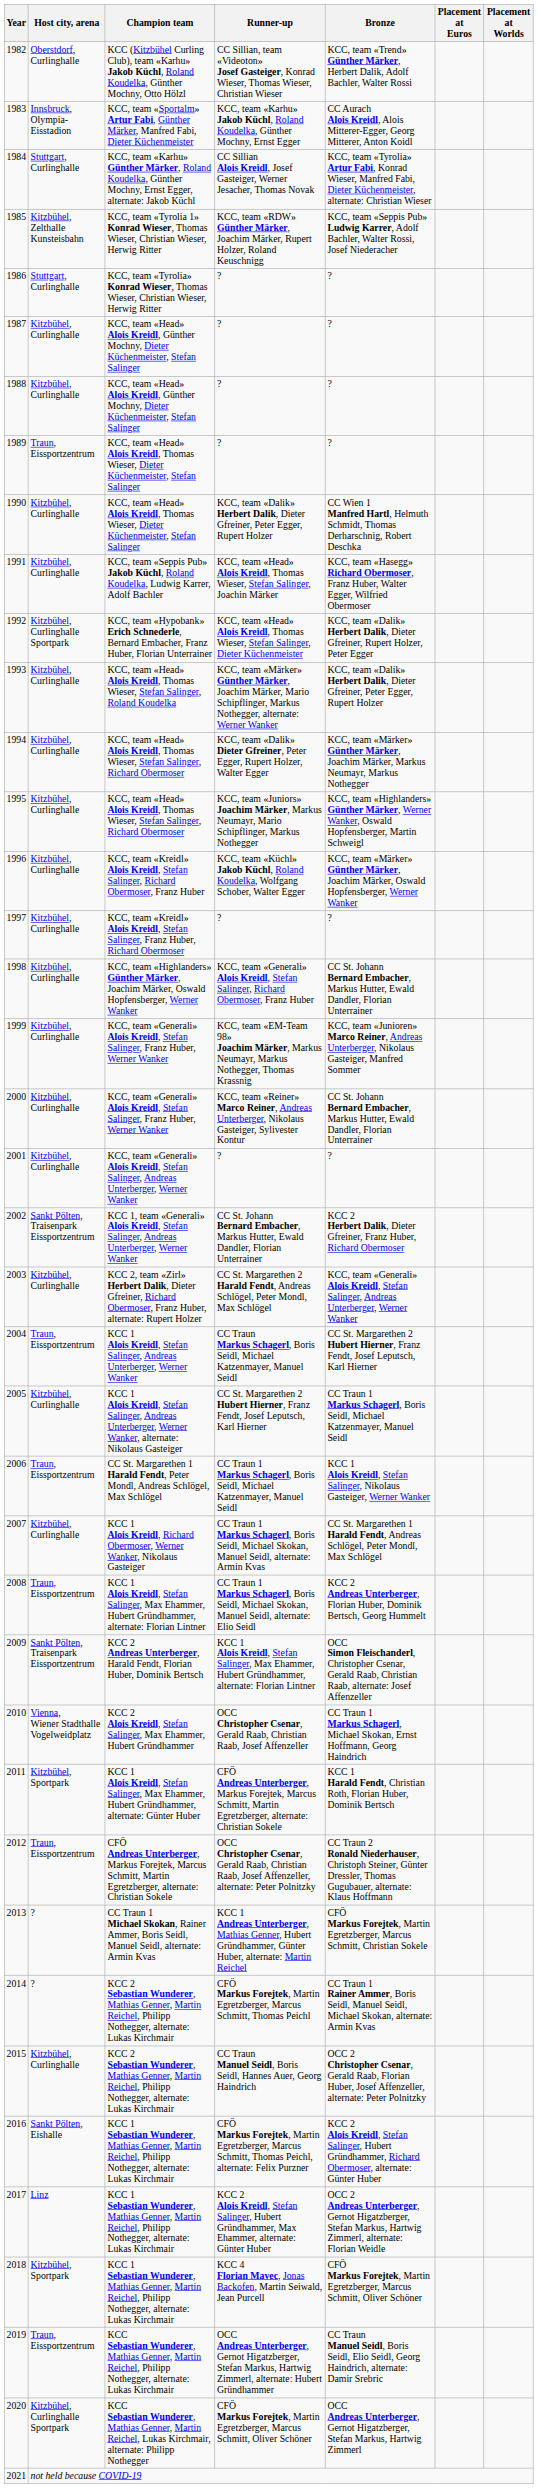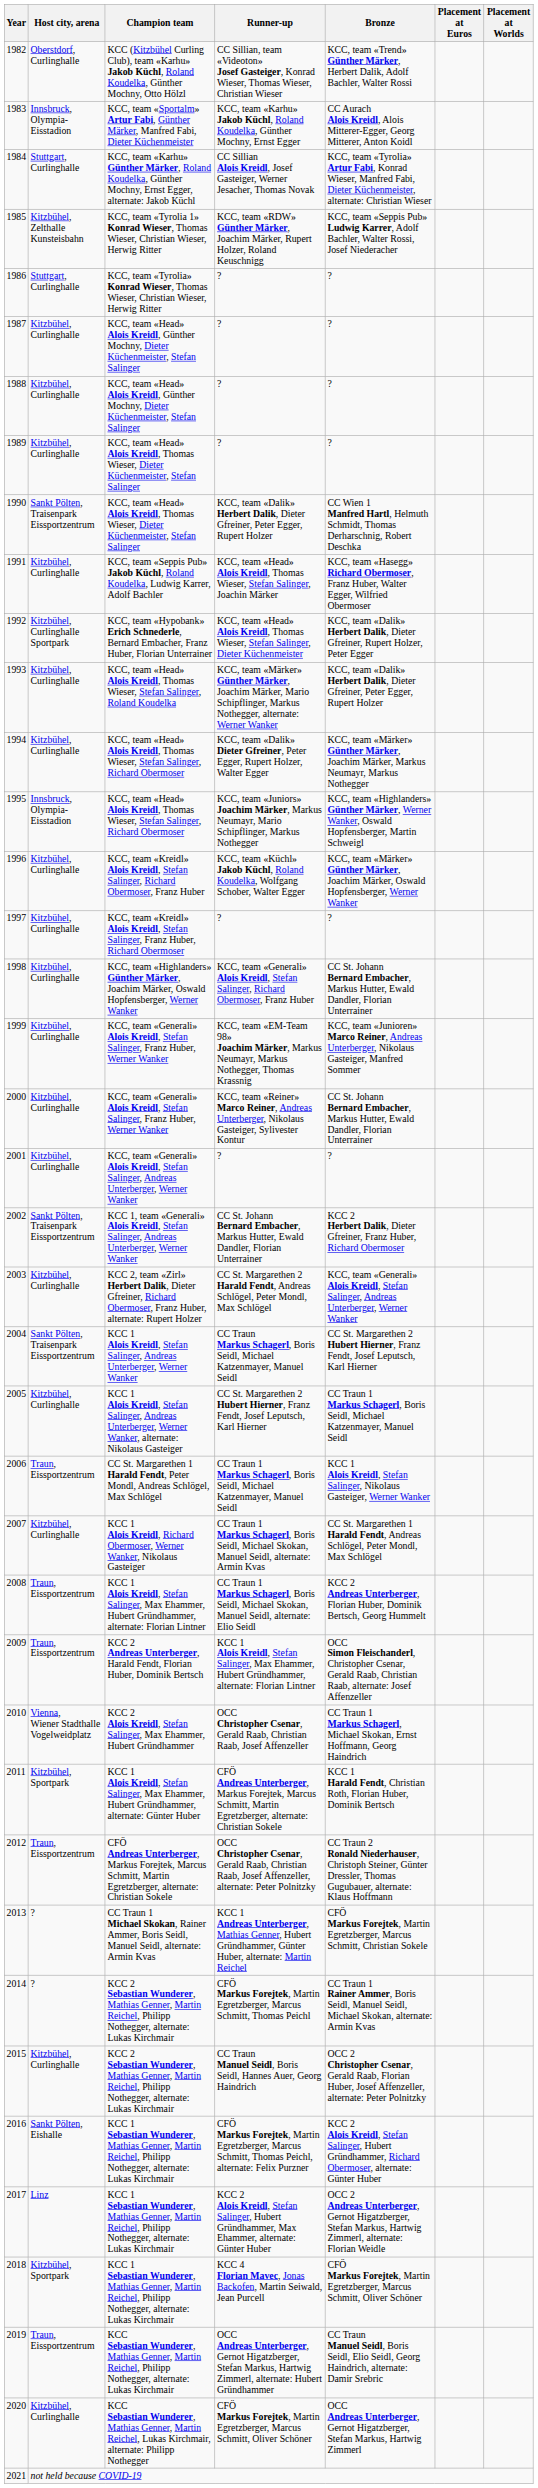 <table class="wikitable" border="1">
 <tr>
 <th>Year</th>
 <th>Host city, arena</th>
 <th>Champion team</th>
 <th>Runner-up</th>
 <th>Bronze</th>
 <th>Placement at<br>Euros</th>
 <th>Placement at<br>Worlds</th>
 </tr>
 <tr valign="top">
 <td>1982</td>
 <td><a href='#'>Oberstdorf</a>,<br>Curlinghalle</td>
 <td>KCC (<a href='#'>Kitzbühel</a> Curling Club), team «Karhu»<br><strong>Jakob Küchl</strong>, <a href='#'>Roland Koudelka</a>, Günther Mochny, Otto Hölzl</td>
 <td>CC Sillian, team «Videoton»<br><strong>Josef Gasteiger</strong>, Konrad Wieser, Thomas Wieser, Christian Wieser</td>
 <td>KCC, team «Trend»<br><strong><a href='#'>Günther Märker</a></strong>, Herbert Dalik, Adolf Bachler, Walter Rossi</td>
 <td></td>
 <td></td>
 </tr>
 <tr valign="top">
 <td>1983</td>
 <td><a href='#'>Innsbruck</a>,<br>Olympia-Eisstadion</td>
 <td>KCC, team «<a href='#'>Sportalm</a>»<br><strong><a href='#'>Artur Fabi</a></strong>, <a href='#'>Günther Märker</a>, Manfred Fabi, <a href='#'>Dieter Küchenmeister</a></td>
 <td>KCC, team «Karhu»<br><strong>Jakob Küchl</strong>, <a href='#'>Roland Koudelka</a>, Günther Mochny, Ernst Egger</td>
 <td>CC Aurach<br><strong><a href='#'>Alois Kreidl</a></strong>, Alois Mitterer-Egger, Georg Mitterer, Anton Koidl</td>
 <td></td>
 <td></td>
 </tr>
 <tr valign="top">
 <td>1984</td>
 <td><a href='#'>Stuttgart</a>,<br>Curlinghalle</td>
 <td>KCC, team «Karhu»<br><strong><a href='#'>Günther Märker</a></strong>, <a href='#'>Roland Koudelka</a>, Günther Mochny, Ernst Egger, alternate: Jakob Küchl</td>
 <td>CC Sillian<br><strong><a href='#'>Alois Kreidl</a></strong>, Josef Gasteiger, Werner Jesacher, Thomas Novak</td>
 <td>KCC, team «Tyrolia»<br><strong><a href='#'>Artur Fabi</a></strong>, Konrad Wieser, Manfred Fabi, <a href='#'>Dieter Küchenmeister</a>, alternate: Christian Wieser</td>
 <td></td>
 <td></td>
 </tr>
 <tr valign="top">
 <td>1985</td>
 <td><a href='#'>Kitzbühel</a>,<br>Zelthalle Kunsteisbahn</td>
 <td>KCC, team «Tyrolia 1»<br><strong>Konrad Wieser</strong>, Thomas Wieser, Christian Wieser, Herwig Ritter</td>
 <td>KCC, team «RDW»<br><strong><a href='#'>Günther Märker</a></strong>, Joachim Märker, Rupert Holzer, Roland Keuschnigg</td>
 <td>KCC, team «Seppis Pub»<br><strong>Ludwig Karrer</strong>, Adolf Bachler, Walter Rossi, Josef Niederacher</td>
 <td></td>
 <td></td>
 </tr>
 <tr valign="top">
 <td>1986</td>
 <td><a href='#'>Stuttgart</a>,<br>Curlinghalle</td>
 <td>KCC, team «Tyrolia»<br><strong>Konrad Wieser</strong>, Thomas Wieser, Christian Wieser, Herwig Ritter</td>
 <td>?</td>
 <td>?</td>
 <td></td>
 <td></td>
 </tr>
 <tr valign="top">
 <td>1987</td>
 <td><a href='#'>Kitzbühel</a>,<br>Curlinghalle</td>
 <td>KCC, team «Head»<br><strong><a href='#'>Alois Kreidl</a></strong>, Günther Mochny, <a href='#'>Dieter Küchenmeister</a>, <a href='#'>Stefan Salinger</a></td>
 <td>?</td>
 <td>?</td>
 <td></td>
 <td></td>
 </tr>
 <tr valign="top">
 <td>1988</td>
 <td><a href='#'>Kitzbühel</a>,<br>Curlinghalle</td>
 <td>KCC, team «Head»<br><strong><a href='#'>Alois Kreidl</a></strong>, Günther Mochny, <a href='#'>Dieter Küchenmeister</a>, <a href='#'>Stefan Salinger</a></td>
 <td>?</td>
 <td>?</td>
 <td></td>
 <td></td>
 </tr>
 <tr valign="top">
 <td>1989</td>
-<td><a href='#'>Traun</a>,<br>Eissportzentrum</td>
+<td><a href='#'>Kitzbühel</a>,<br>Curlinghalle</td>
 <td>KCC, team «Head»<br><strong><a href='#'>Alois Kreidl</a></strong>, Thomas Wieser, <a href='#'>Dieter Küchenmeister</a>, <a href='#'>Stefan Salinger</a></td>
 <td>?</td>
 <td>?</td>
 <td></td>
 <td></td>
 </tr>
 <tr valign="top">
 <td>1990</td>
-<td><a href='#'>Kitzbühel</a>,<br>Curlinghalle</td>
+<td><a href='#'>Sankt Pölten</a>,<br>Traisenpark Eissportzentrum</td>
 <td>KCC, team «Head»<br><strong><a href='#'>Alois Kreidl</a></strong>, Thomas Wieser, <a href='#'>Dieter Küchenmeister</a>, <a href='#'>Stefan Salinger</a></td>
 <td>KCC, team «Dalik»<br><strong>Herbert Dalik</strong>, Dieter Gfreiner, Peter Egger, Rupert Holzer</td>
 <td>CC Wien 1<br><strong>Manfred Hartl</strong>, Helmuth Schmidt, Thomas Derharschnig, Robert Deschka</td>
 <td></td>
 <td></td>
 </tr>
 <tr valign="top">
 <td>1991</td>
 <td><a href='#'>Kitzbühel</a>,<br>Curlinghalle</td>
 <td>KCC, team «Seppis Pub»<br><strong>Jakob Küchl</strong>, <a href='#'>Roland Koudelka</a>, Ludwig Karrer, Adolf Bachler</td>
 <td>KCC, team «Head»<br><strong><a href='#'>Alois Kreidl</a></strong>, Thomas Wieser, <a href='#'>Stefan Salinger</a>, Joachin Märker</td>
 <td>KCC, team «Hasegg»<br><strong><a href='#'>Richard Obermoser</a></strong>, Franz Huber, Walter Egger, Wilfried Obermoser</td>
 <td></td>
 <td></td>
 </tr>
 <tr valign="top">
 <td>1992<br></td>
 <td><a href='#'>Kitzbühel</a>,<br>Curlinghalle Sportpark</td>
 <td>KCC, team «Hypobank»<br><strong>Erich Schnederle</strong>, Bernard Embacher, Franz Huber, Florian Unterrainer</td>
 <td>KCC, team «Head»<br><strong><a href='#'>Alois Kreidl</a></strong>, Thomas Wieser, <a href='#'>Stefan Salinger</a>, <a href='#'>Dieter Küchenmeister</a></td>
 <td>KCC, team «Dalik»<br><strong>Herbert Dalik</strong>, Dieter Gfreiner, Rupert Holzer, Peter Egger</td>
 <td></td>
 <td></td>
 </tr>
 <tr valign="top">
 <td>1993</td>
 <td><a href='#'>Kitzbühel</a>,<br>Curlinghalle</td>
 <td>KCC, team «Head»<br><strong><a href='#'>Alois Kreidl</a></strong>, Thomas Wieser, <a href='#'>Stefan Salinger</a>, <a href='#'>Roland Koudelka</a></td>
 <td>KCC, team «Märker»<br><strong><a href='#'>Günther Märker</a></strong>, Joachim Märker, Mario Schipflinger, Markus Nothegger, alternate: <a href='#'>Werner Wanker</a></td>
 <td>KCC, team «Dalik»<br><strong>Herbert Dalik</strong>, Dieter Gfreiner, Peter Egger, Rupert Holzer</td>
 <td></td>
 <td></td>
 </tr>
 <tr valign="top">
 <td>1994</td>
 <td><a href='#'>Kitzbühel</a>,<br>Curlinghalle</td>
 <td>KCC, team «Head»<br><strong><a href='#'>Alois Kreidl</a></strong>, Thomas Wieser, <a href='#'>Stefan Salinger</a>, <a href='#'>Richard Obermoser</a></td>
 <td>KCC, team «Dalik»<br><strong>Dieter Gfreiner</strong>, Peter Egger, Rupert Holzer, Walter Egger</td>
 <td>KCC, team «Märker»<br><strong><a href='#'>Günther Märker</a></strong>, Joachim Märker, Markus Neumayr, Markus Nothegger</td>
 <td></td>
 <td></td>
 </tr>
 <tr valign="top">
 <td>1995</td>
-<td><a href='#'>Kitzbühel</a>,<br>Curlinghalle</td>
+<td><a href='#'>Innsbruck</a>,<br>Olympia-Eisstadion</td>
 <td>KCC, team «Head»<br><strong><a href='#'>Alois Kreidl</a></strong>, Thomas Wieser, <a href='#'>Stefan Salinger</a>, <a href='#'>Richard Obermoser</a></td>
 <td>KCC, team «Juniors»<br><strong>Joachim Märker</strong>, Markus Neumayr, Mario Schipflinger, Markus Nothegger</td>
 <td>KCC, team «Highlanders»<br><strong><a href='#'>Günther Märker</a></strong>, <a href='#'>Werner Wanker</a>, Oswald Hopfensberger, Martin Schweigl</td>
 <td></td>
 <td></td>
 </tr>
 <tr valign="top">
 <td>1996</td>
 <td><a href='#'>Kitzbühel</a>,<br>Curlinghalle</td>
 <td>KCC, team «Kreidl»<br><strong><a href='#'>Alois Kreidl</a></strong>, <a href='#'>Stefan Salinger</a>, <a href='#'>Richard Obermoser</a>, Franz Huber</td>
 <td>KCC, team «Küchl»<br><strong>Jakob Küchl</strong>, <a href='#'>Roland Koudelka</a>, Wolfgang Schober, Walter Egger</td>
 <td>KCC, team «Märker»<br><strong><a href='#'>Günther Märker</a></strong>, Joachim Märker, Oswald Hopfensberger, <a href='#'>Werner Wanker</a></td>
 <td></td>
 <td></td>
 </tr>
 <tr valign="top">
 <td>1997</td>
 <td><a href='#'>Kitzbühel</a>,<br>Curlinghalle</td>
 <td>KCC, team «Kreidl»<br><strong><a href='#'>Alois Kreidl</a></strong>, <a href='#'>Stefan Salinger</a>, Franz Huber, <a href='#'>Richard Obermoser</a></td>
 <td>?</td>
 <td>?</td>
 <td></td>
 <td></td>
 </tr>
 <tr valign="top">
 <td>1998</td>
 <td><a href='#'>Kitzbühel</a>,<br>Curlinghalle</td>
 <td>KCC, team «Highlanders»<br><strong><a href='#'>Günther Märker</a></strong>, Joachim Märker, Oswald Hopfensberger, <a href='#'>Werner Wanker</a></td>
 <td>KCC, team «Generali»<br><strong><a href='#'>Alois Kreidl</a></strong>, <a href='#'>Stefan Salinger</a>, <a href='#'>Richard Obermoser</a>, Franz Huber</td>
 <td>CC St. Johann<br><strong>Bernard Embacher</strong>, Markus Hutter, Ewald Dandler, Florian Unterrainer</td>
 <td></td>
 <td></td>
 </tr>
 <tr valign="top">
 <td>1999</td>
 <td><a href='#'>Kitzbühel</a>,<br>Curlinghalle</td>
 <td>KCC, team «Generali»<br><strong><a href='#'>Alois Kreidl</a></strong>, <a href='#'>Stefan Salinger</a>, Franz Huber, <a href='#'>Werner Wanker</a></td>
 <td>KCC, team «EM-Team 98»<br><strong>Joachim Märker</strong>, Markus Neumayr, Markus Nothegger, Thomas Krassnig</td>
 <td>KCC, team «Junioren»<br><strong>Marco Reiner</strong>, <a href='#'>Andreas Unterberger</a>, Nikolaus Gasteiger, Manfred Sommer</td>
 <td></td>
 <td></td>
 </tr>
 <tr valign="top">
 <td>2000</td>
 <td><a href='#'>Kitzbühel</a>,<br>Curlinghalle</td>
 <td>KCC, team «Generali»<br><strong><a href='#'>Alois Kreidl</a></strong>, <a href='#'>Stefan Salinger</a>, Franz Huber, <a href='#'>Werner Wanker</a></td>
 <td>KCC, team «Reiner»<br><strong>Marco Reiner</strong>, <a href='#'>Andreas Unterberger</a>, Nikolaus Gasteiger, Sylivester Kontur</td>
 <td>CC St. Johann<br><strong>Bernard Embacher</strong>, Markus Hutter, Ewald Dandler, Florian Unterrainer</td>
 <td></td>
 <td></td>
 </tr>
 <tr valign="top">
 <td>2001</td>
 <td><a href='#'>Kitzbühel</a>,<br>Curlinghalle</td>
 <td>KCC, team «Generali»<br><strong><a href='#'>Alois Kreidl</a></strong>, <a href='#'>Stefan Salinger</a>, <a href='#'>Andreas Unterberger</a>, <a href='#'>Werner Wanker</a></td>
 <td>?</td>
 <td>?</td>
 <td></td>
 <td></td>
 </tr>
 <tr valign="top">
 <td>2002</td>
 <td><a href='#'>Sankt Pölten</a>,<br>Traisenpark Eissportzentrum</td>
 <td>KCC 1, team «Generali»<br><strong><a href='#'>Alois Kreidl</a></strong>, <a href='#'>Stefan Salinger</a>, <a href='#'>Andreas Unterberger</a>, <a href='#'>Werner Wanker</a></td>
 <td>CC St. Johann<br><strong>Bernard Embacher</strong>, Markus Hutter, Ewald Dandler, Florian Unterrainer</td>
 <td>KCC 2<br><strong>Herbert Dalik</strong>, Dieter Gfreiner, Franz Huber, <a href='#'>Richard Obermoser</a></td>
 <td></td>
 <td></td>
 </tr>
 <tr valign="top">
 <td>2003</td>
 <td><a href='#'>Kitzbühel</a>,<br>Curlinghalle</td>
 <td>KCC 2, team «Zirl»<br><strong>Herbert Dalik</strong>, Dieter Gfreiner, <a href='#'>Richard Obermoser</a>, Franz Huber, alternate: Rupert Holzer</td>
 <td>CC St. Margarethen 2<br><strong>Harald Fendt</strong>, Andreas Schlögel, Peter Mondl, Max Schlögel</td>
 <td>KCC, team «Generali»<br><strong><a href='#'>Alois Kreidl</a></strong>, <a href='#'>Stefan Salinger</a>, <a href='#'>Andreas Unterberger</a>, <a href='#'>Werner Wanker</a></td>
 <td></td>
 <td></td>
 </tr>
 <tr valign="top">
 <td>2004</td>
-<td><a href='#'>Traun</a>,<br>Eissportzentrum</td>
+<td><a href='#'>Sankt Pölten</a>,<br>Traisenpark Eissportzentrum</td>
 <td>KCC 1<br><strong><a href='#'>Alois Kreidl</a></strong>, <a href='#'>Stefan Salinger</a>, <a href='#'>Andreas Unterberger</a>, <a href='#'>Werner Wanker</a></td>
 <td>CC Traun<br><strong><a href='#'>Markus Schagerl</a></strong>, Boris Seidl, Michael Katzenmayer, Manuel Seidl</td>
 <td>CC St. Margarethen 2<br><strong>Hubert Hierner</strong>, Franz Fendt, Josef Leputsch, Karl Hierner</td>
 <td></td>
 <td></td>
 </tr>
 <tr valign="top">
 <td>2005</td>
 <td><a href='#'>Kitzbühel</a>,<br>Curlinghalle</td>
 <td>KCC 1<br><strong><a href='#'>Alois Kreidl</a></strong>, <a href='#'>Stefan Salinger</a>, <a href='#'>Andreas Unterberger</a>, <a href='#'>Werner Wanker</a>, alternate: Nikolaus Gasteiger</td>
 <td>CC St. Margarethen 2<br><strong>Hubert Hierner</strong>, Franz Fendt, Josef Leputsch, Karl Hierner</td>
 <td>CC Traun 1<br><strong><a href='#'>Markus Schagerl</a></strong>, Boris Seidl, Michael Katzenmayer, Manuel Seidl</td>
 <td></td>
 <td></td>
 </tr>
 <tr valign="top">
 <td>2006<br></td>
 <td><a href='#'>Traun</a>,<br>Eissportzentrum</td>
 <td>CC St. Margarethen 1<br><strong>Harald Fendt</strong>, Peter Mondl, Andreas Schlögel, Max Schlögel</td>
 <td>CC Traun 1<br><strong><a href='#'>Markus Schagerl</a></strong>, Boris Seidl, Michael Katzenmayer, Manuel Seidl</td>
 <td>KCC 1<br><strong><a href='#'>Alois Kreidl</a></strong>, <a href='#'>Stefan Salinger</a>, Nikolaus Gasteiger, <a href='#'>Werner Wanker</a></td>
 <td></td>
 <td></td>
 </tr>
 <tr valign="top">
 <td>2007<br></td>
 <td><a href='#'>Kitzbühel</a>,<br>Curlinghalle</td>
 <td>KCC 1<br><strong><a href='#'>Alois Kreidl</a></strong>, <a href='#'>Richard Obermoser</a>, <a href='#'>Werner Wanker</a>, Nikolaus Gasteiger</td>
 <td>CC Traun 1<br><strong><a href='#'>Markus Schagerl</a></strong>, Boris Seidl, Michael Skokan, Manuel Seidl, alternate: Armin Kvas</td>
 <td>CC St. Margarethen 1<br><strong>Harald Fendt</strong>, Andreas Schlögel, Peter Mondl, Max Schlögel</td>
 <td></td>
 <td></td>
 </tr>
 <tr valign="top">
 <td>2008<br></td>
 <td><a href='#'>Traun</a>,<br>Eissportzentrum</td>
 <td>KCC 1<br><strong><a href='#'>Alois Kreidl</a></strong>, <a href='#'>Stefan Salinger</a>, Max Ehammer, Hubert Gründhammer, alternate: Florian Lintner</td>
 <td>CC Traun 1<br><strong><a href='#'>Markus Schagerl</a></strong>, Boris Seidl, Michael Skokan, Manuel Seidl, alternate: Elio Seidl</td>
 <td>KCC 2<br><strong><a href='#'>Andreas Unterberger</a></strong>, Florian Huber, Dominik Bertsch, Georg Hummelt</td>
 <td></td>
 <td></td>
 </tr>
 <tr valign="top">
 <td>2009<br></td>
-<td><a href='#'>Sankt Pölten</a>,<br>Traisenpark Eissportzentrum</td>
+<td><a href='#'>Traun</a>,<br>Eissportzentrum</td>
 <td>KCC 2<br><strong><a href='#'>Andreas Unterberger</a></strong>, Harald Fendt, Florian Huber, Dominik Bertsch</td>
 <td>KCC 1<br><strong><a href='#'>Alois Kreidl</a></strong>, <a href='#'>Stefan Salinger</a>, Max Ehammer, Hubert Gründhammer, alternate: Florian Lintner</td>
 <td>OCC<br><strong>Simon Fleischanderl</strong>, Christopher Csenar, Gerald Raab, Christian Raab, alternate: Josef Affenzeller</td>
 <td></td>
 <td></td>
 </tr>
 <tr valign="top">
 <td>2010<br></td>
 <td><a href='#'>Vienna</a>,<br>Wiener Stadthalle Vogelweidplatz</td>
 <td>KCC 2<br><strong><a href='#'>Alois Kreidl</a></strong>, <a href='#'>Stefan Salinger</a>, Max Ehammer, Hubert Gründhammer</td>
 <td>OCC<br><strong>Christopher Csenar</strong>, Gerald Raab, Christian Raab, Josef Affenzeller</td>
 <td>CC Traun 1<br><strong><a href='#'>Markus Schagerl</a></strong>, Michael Skokan, Ernst Hoffmann, Georg Haindrich</td>
 <td></td>
 <td></td>
 </tr>
 <tr valign="top">
 <td>2011<br></td>
 <td><a href='#'>Kitzbühel</a>,<br>Sportpark</td>
 <td>KCC 1<br><strong><a href='#'>Alois Kreidl</a></strong>, <a href='#'>Stefan Salinger</a>, Max Ehammer, Hubert Gründhammer, alternate: Günter Huber</td>
 <td>CFÖ<br><strong><a href='#'>Andreas Unterberger</a></strong>, Markus Forejtek, Marcus Schmitt, Martin Egretzberger, alternate: Christian Sokele</td>
 <td>KCC 1<br><strong>Harald Fendt</strong>, Christian Roth, Florian Huber, Dominik Bertsch</td>
 <td></td>
 <td></td>
 </tr>
 <tr valign="top">
 <td>2012<br></td>
 <td><a href='#'>Traun</a>,<br>Eissportzentrum</td>
 <td>CFÖ<br><strong><a href='#'>Andreas Unterberger</a></strong>, Markus Forejtek, Marcus Schmitt, Martin Egretzberger, alternate: Christian Sokele</td>
 <td>OCC<br><strong>Christopher Csenar</strong>, Gerald Raab, Christian Raab, Josef Affenzeller, alternate: Peter Polnitzky</td>
 <td>CC Traun 2<br><strong>Ronald Niederhauser</strong>, Christoph Steiner, Günter Dressler, Thomas Gugubauer, alternate: Klaus Hoffmann</td>
 <td></td>
 <td></td>
 </tr>
 <tr valign="top">
 <td>2013<br></td>
 <td>?</td>
 <td>CC Traun 1<br><strong>Michael Skokan</strong>, Rainer Ammer, Boris Seidl, Manuel Seidl, alternate: Armin Kvas</td>
 <td>KCC 1<br><strong><a href='#'>Andreas Unterberger</a></strong>, <a href='#'>Mathias Genner</a>, Hubert Gründhammer, Günter Huber, alternate: <a href='#'>Martin Reichel</a></td>
 <td>CFÖ<br><strong>Markus Forejtek</strong>, Martin Egretzberger, Marcus Schmitt, Christian Sokele</td>
 <td></td>
 <td></td>
 </tr>
 <tr valign="top">
 <td>2014<br></td>
 <td>?</td>
 <td>KCC 2<br><strong><a href='#'>Sebastian Wunderer</a></strong>, <a href='#'>Mathias Genner</a>, <a href='#'>Martin Reichel</a>, Philipp Nothegger, alternate: Lukas Kirchmair</td>
 <td>CFÖ<br><strong>Markus Forejtek</strong>, Martin Egretzberger, Marcus Schmitt, Thomas Peichl</td>
 <td>CC Traun 1<br><strong>Rainer Ammer</strong>, Boris Seidl, Manuel Seidl, Michael Skokan, alternate: Armin Kvas</td>
 <td></td>
 <td></td>
 </tr>
 <tr valign="top">
 <td>2015<br></td>
 <td><a href='#'>Kitzbühel</a>,<br>Curlinghalle</td>
 <td>KCC 2<br><strong><a href='#'>Sebastian Wunderer</a></strong>, <a href='#'>Mathias Genner</a>, <a href='#'>Martin Reichel</a>, Philipp Nothegger, alternate: Lukas Kirchmair</td>
 <td>CC Traun<br><strong>Manuel Seidl</strong>, Boris Seidl, Hannes Auer, Georg Haindrich</td>
 <td>OCC 2<br><strong>Christopher Csenar</strong>, Gerald Raab, Florian Huber, Josef Affenzeller, alternate: Peter Polnitzky</td>
 <td></td>
 <td></td>
 </tr>
 <tr valign="top">
 <td>2016<br></td>
 <td><a href='#'>Sankt Pölten</a>,<br>Eishalle</td>
 <td>KCC 1<br><strong><a href='#'>Sebastian Wunderer</a></strong>, <a href='#'>Mathias Genner</a>, <a href='#'>Martin Reichel</a>, Philipp Nothegger, alternate: Lukas Kirchmair</td>
 <td>CFÖ<br><strong>Markus Forejtek</strong>, Martin Egretzberger, Marcus Schmitt, Thomas Peichl, alternate: Felix Purzner</td>
 <td>KCC 2<br><strong><a href='#'>Alois Kreidl</a></strong>, <a href='#'>Stefan Salinger</a>, Hubert Gründhammer, <a href='#'>Richard Obermoser</a>, alternate: Günter Huber</td>
 <td></td>
 <td></td>
 </tr>
 <tr valign="top">
 <td>2017<br></td>
 <td><a href='#'>Linz</a></td>
 <td>KCC 1<br><strong><a href='#'>Sebastian Wunderer</a></strong>, <a href='#'>Mathias Genner</a>, <a href='#'>Martin Reichel</a>, Philipp Nothegger, alternate: Lukas Kirchmair</td>
 <td>KCC 2<br><strong><a href='#'>Alois Kreidl</a></strong>, <a href='#'>Stefan Salinger</a>, Hubert Gründhammer, Max Ehammer, alternate: Günter Huber</td>
 <td>OCC 2<br><strong><a href='#'>Andreas Unterberger</a></strong>, Gernot Higatzberger, Stefan Markus, Hartwig Zimmerl, alternate: Florian Weidle</td>
 <td></td>
 <td></td>
 </tr>
 <tr valign="top">
 <td>2018<br></td>
 <td><a href='#'>Kitzbühel</a>,<br>Sportpark</td>
 <td>KCC 1<br><strong><a href='#'>Sebastian Wunderer</a></strong>, <a href='#'>Mathias Genner</a>, <a href='#'>Martin Reichel</a>, Philipp Nothegger, alternate: Lukas Kirchmair</td>
 <td>KCC 4<br><strong><a href='#'>Florian Mavec</a></strong>, <a href='#'>Jonas Backofen</a>, Martin Seiwald, Jean Purcell</td>
 <td>CFÖ<br><strong>Markus Forejtek</strong>, Martin Egretzberger, Marcus Schmitt, Oliver Schöner</td>
 <td></td>
 <td></td>
 </tr>
 <tr valign="top">
 <td>2019<br></td>
 <td><a href='#'>Traun</a>,<br>Eissportzentrum</td>
 <td>KCC<br><strong><a href='#'>Sebastian Wunderer</a></strong>, <a href='#'>Mathias Genner</a>, <a href='#'>Martin Reichel</a>, Philipp Nothegger, alternate: Lukas Kirchmair</td>
 <td>OCC<br><strong><a href='#'>Andreas Unterberger</a></strong>, Gernot Higatzberger, Stefan Markus, Hartwig Zimmerl, alternate: Hubert Gründhammer</td>
 <td>CC Traun<br><strong>Manuel Seidl</strong>, Boris Seidl, Elio Seidl, Georg Haindrich, alternate: Damir Srebric</td>
 <td></td>
 <td></td>
 </tr>
 <tr valign="top">
 <td>2020<br></td>
-<td><a href='#'>Kitzbühel</a>,<br>Curlinghalle Sportpark</td>
+<td><a href='#'>Kitzbühel</a>,<br>Curlinghalle</td>
 <td>KCC<br><strong><a href='#'>Sebastian Wunderer</a></strong>, <a href='#'>Mathias Genner</a>, <a href='#'>Martin Reichel</a>, Lukas Kirchmair, alternate: Philipp Nothegger</td>
 <td>CFÖ<br><strong>Markus Forejtek</strong>, Martin Egretzberger, Marcus Schmitt, Oliver Schöner</td>
 <td>OCC<br><strong><a href='#'>Andreas Unterberger</a></strong>, Gernot Higatzberger, Stefan Markus, Hartwig Zimmerl</td>
 <td></td>
 <td></td>
 </tr>
 <tr>
 <td>2021</td>
 <td colspan=6><em>not held because <a href='#'>COVID-19</a></em><br></td>
 </tr>
 </table>
